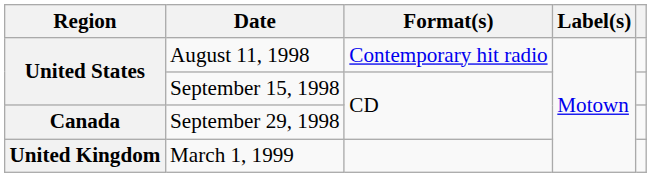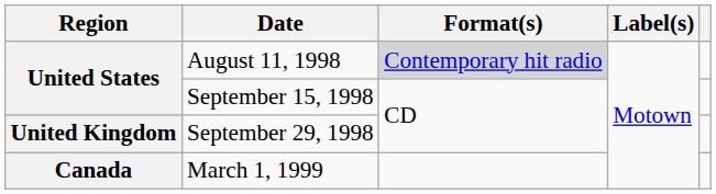 <table class="wikitable plainrowheaders">
 <tr>
 <th scope="col">Region</th>
 <th scope="col">Date</th>
 <th scope="col">Format(s)</th>
 <th scope="col">Label(s)</th>
 <th scope="col"></th>
 </tr>
 <tr>
 <th scope="row" rowspan="2">United States</th>
 <td>August 11, 1998</td>
-<td><a href='#'>Contemporary hit radio</a></td>
+<td style="background: lightgrey;"><a href='#'>Contemporary hit radio</a></td>
 <td rowspan="4"><a href='#'>Motown</a></td>
 <td></td>
 </tr>
 <tr>
 <td>September 15, 1998</td>
 <td rowspan="2">CD</td>
 <td></td>
 </tr>
 <tr>
-<th scope="row">Canada</th>
+<th scope="row">United Kingdom</th>
 <td>September 29, 1998</td>
 <td></td>
 </tr>
 <tr>
-<th scope="row">United Kingdom</th>
+<th scope="row">Canada</th>
 <td>March 1, 1999</td>
 <td></td>
 <td></td>
 </tr>
 </table>
